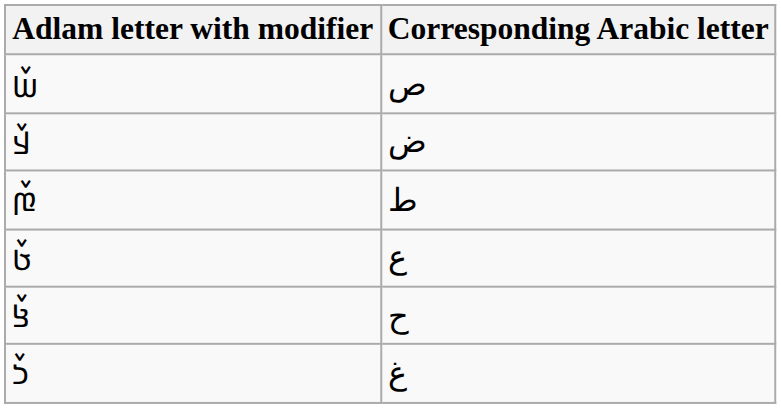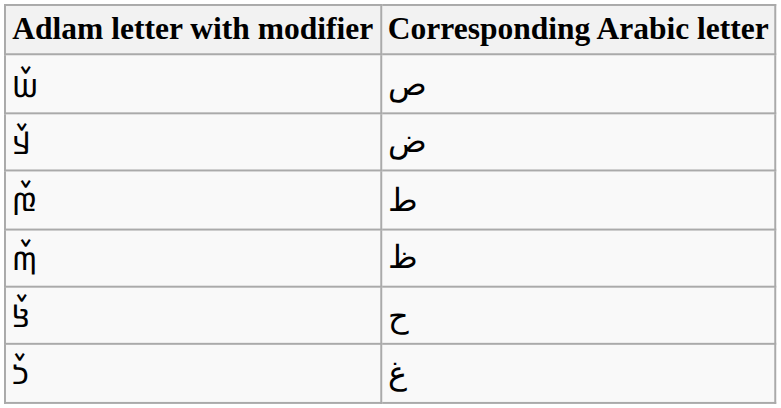 <table class="wikitable">
 <tr>
 <th>Adlam letter with modifier</th>
 <th>Corresponding Arabic letter</th>
 </tr>
 <tr>
 <td>𞤧𞥈</td>
 <td>ص</td>
 </tr>
 <tr>
 <td>𞤣𞥈</td>
 <td>ض</td>
 </tr>
 <tr>
 <td>𞤼𞥈</td>
 <td>ط</td>
 </tr>
 <tr>
-<td>𞤢𞥈</td>
-<td>ع</td>
+<td>𞤶𞥈</td>
+<td>ظ</td>
 </tr>
 <tr>
 <td>𞤺𞥈</td>
 <td>ح</td>
 </tr>
 <tr>
 <td>𞤸𞥈</td>
 <td>غ</td>
 </tr>
 </table>
